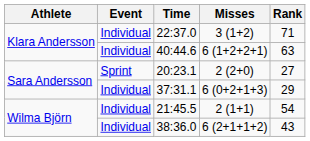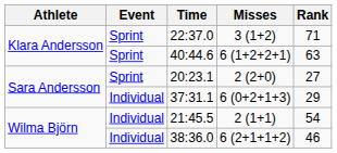 <table class="wikitable" style="font-size:90%">
 <tr>
 <th>Athlete</th>
 <th>Event</th>
 <th>Time</th>
 <th>Misses</th>
 <th>Rank</th>
 </tr>
 <tr align=center>
 <td align=left rowspan=2><a href='#'>Klara Andersson</a></td>
-<td align=left><a href='#'>Individual</a></td>
+<td align=left><a href='#'>Sprint</a></td>
 <td>22:37.0</td>
 <td>3 (1+2)</td>
 <td>71</td>
 </tr>
 <tr align=center>
-<td align=left><a href='#'>Individual</a></td>
+<td align=left><a href='#'>Sprint</a></td>
 <td>40:44.6</td>
 <td>6 (1+2+2+1)</td>
 <td>63</td>
 </tr>
 <tr align=center>
 <td align=left rowspan=2><a href='#'>Sara Andersson</a></td>
 <td align=left><a href='#'>Sprint</a></td>
 <td>20:23.1</td>
 <td>2 (2+0)</td>
 <td>27</td>
 </tr>
 <tr align=center>
 <td align=left><a href='#'>Individual</a></td>
 <td>37:31.1</td>
 <td>6 (0+2+1+3)</td>
 <td>29</td>
 </tr>
 <tr align=center>
 <td align=left rowspan=2><a href='#'>Wilma Björn</a></td>
 <td align=left><a href='#'>Individual</a></td>
 <td>21:45.5</td>
 <td>2 (1+1)</td>
 <td>54</td>
 </tr>
 <tr align=center>
 <td align=left><a href='#'>Individual</a></td>
 <td>38:36.0</td>
 <td>6 (2+1+1+2)</td>
-<td>43</td>
+<td>46</td>
 </tr>
 </table>
